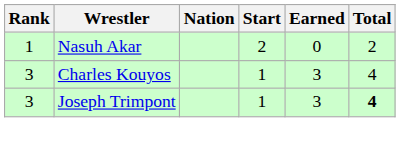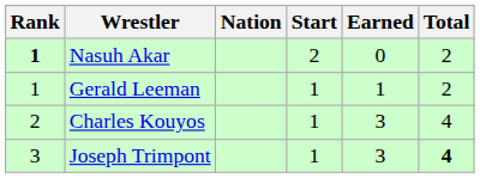 <table class="wikitable sortable" style="text-align:center;">
 <tr>
 <th>Rank</th>
 <th>Wrestler</th>
 <th>Nation</th>
 <th>Start</th>
 <th>Earned</th>
 <th>Total</th>
 </tr>
 <tr style="background:#cfc;">
-<td>1</td>
+<td><strong>1</strong></td>
 <td align=left><a href='#'>Nasuh Akar</a></td>
 <td align=left></td>
 <td>2</td>
 <td>0</td>
 <td>2</td>
 </tr>
 <tr style="background:#cfc;">
-<td>3</td>
+<td>1</td>
+<td align=left><a href='#'>Gerald Leeman</a></td>
+<td align=left></td>
+<td>1</td>
+<td>1</td>
+<td>2</td>
+</tr>
+<tr style="background:#cfc;">
+<td>2</td>
 <td align=left><a href='#'>Charles Kouyos</a></td>
 <td align=left></td>
 <td>1</td>
 <td>3</td>
 <td>4</td>
 </tr>
 <tr style="background:#cfc;">
 <td>3</td>
 <td align=left><a href='#'>Joseph Trimpont</a></td>
 <td align=left></td>
 <td>1</td>
 <td>3</td>
 <td><strong>4</strong></td>
 </tr>
 </table>
